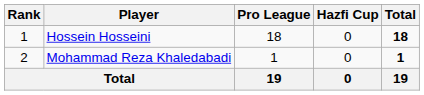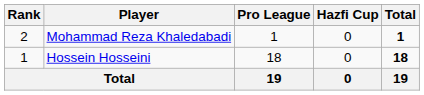 <table class="wikitable" style="text-align: center;">
 <tr>
 <th>Rank</th>
 <th>Player</th>
 <th>Pro League</th>
 <th>Hazfi Cup</th>
 <th>Total</th>
 </tr>
 <tr>
+<td>2</td>
+<td align=left> <a href='#'>Mohammad Reza Khaledabadi</a></td>
+<td>1</td>
+<td>0</td>
+<td><strong>1</strong></td>
+</tr>
+<tr>
 <td>1</td>
 <td align=left> <a href='#'>Hossein Hosseini</a></td>
 <td>18</td>
 <td>0</td>
 <td><strong>18</strong></td>
-</tr>
-<tr>
-<td>2</td>
-<td align=left> <a href='#'>Mohammad Reza Khaledabadi</a></td>
-<td>1</td>
-<td>0</td>
-<td><strong>1</strong></td>
 </tr>
 <tr>
 <th colspan=2>Total</th>
 <th>19</th>
 <th>0</th>
 <th>19</th>
 </tr>
 </table>
